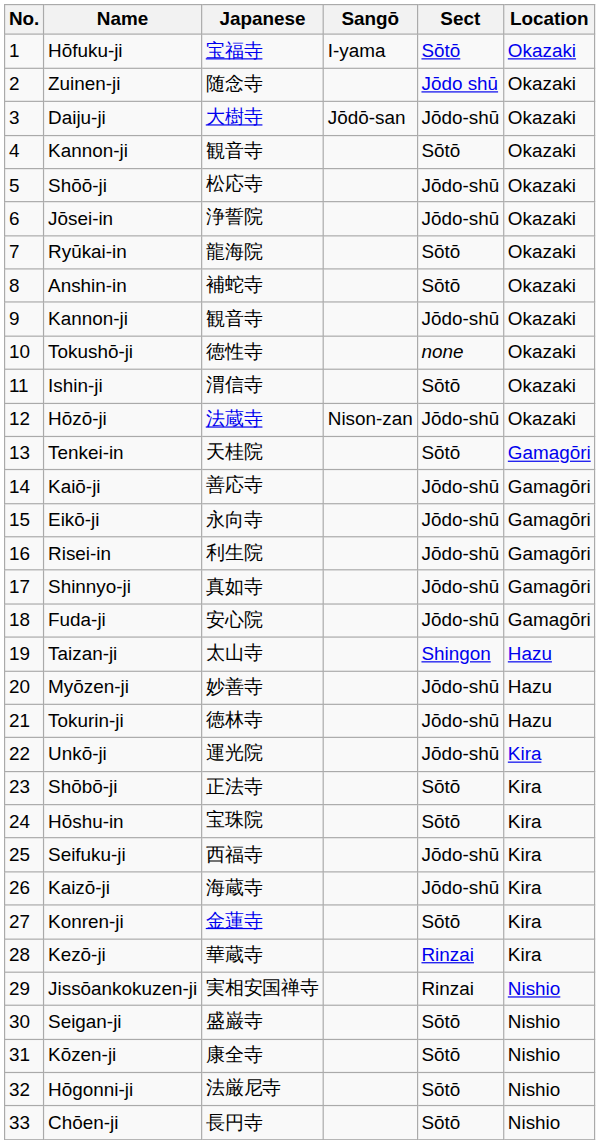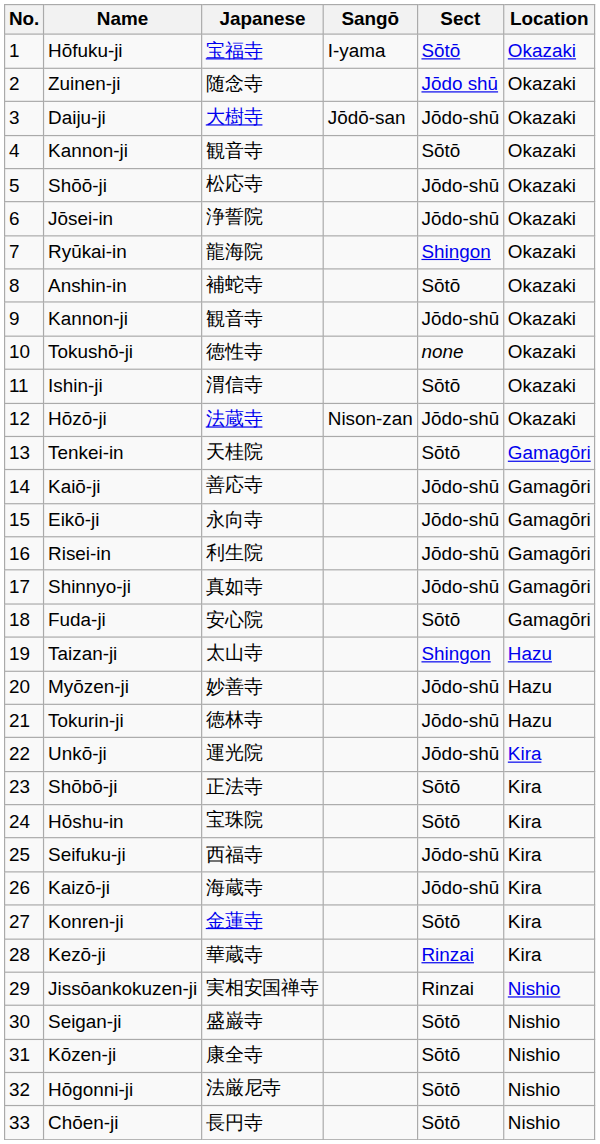 <table class="sortable wikitable">
 <tr>
 <th>No.</th>
 <th>Name</th>
 <th>Japanese</th>
 <th>Sangō</th>
 <th>Sect</th>
 <th>Location</th>
 </tr>
 <tr>
 <td>1</td>
 <td>Hōfuku-ji</td>
 <td><a href='#'>宝福寺</a></td>
 <td>I-yama</td>
 <td><a href='#'>Sōtō</a></td>
 <td><a href='#'>Okazaki</a></td>
 </tr>
 <tr>
 <td>2</td>
 <td>Zuinen-ji</td>
 <td>随念寺</td>
 <td></td>
 <td><a href='#'>Jōdo shū</a></td>
 <td>Okazaki</td>
 </tr>
 <tr>
 <td>3</td>
 <td>Daiju-ji</td>
 <td><a href='#'>大樹寺</a></td>
 <td>Jōdō-san</td>
 <td>Jōdo-shū</td>
 <td>Okazaki</td>
 </tr>
 <tr>
 <td>4</td>
 <td>Kannon-ji</td>
 <td>観音寺</td>
 <td></td>
 <td>Sōtō</td>
 <td>Okazaki</td>
 </tr>
 <tr>
 <td>5</td>
 <td>Shōō-ji</td>
 <td>松応寺</td>
 <td></td>
 <td>Jōdo-shū</td>
 <td>Okazaki</td>
 </tr>
 <tr>
 <td>6</td>
 <td>Jōsei-in</td>
 <td>浄誓院</td>
 <td></td>
 <td>Jōdo-shū</td>
 <td>Okazaki</td>
 </tr>
 <tr>
 <td>7</td>
 <td>Ryūkai-in</td>
 <td>龍海院</td>
 <td></td>
-<td>Sōtō</td>
+<td><a href='#'>Shingon</a></td>
 <td>Okazaki</td>
 </tr>
 <tr>
 <td>8</td>
 <td>Anshin-in</td>
 <td>補蛇寺</td>
 <td></td>
 <td>Sōtō</td>
 <td>Okazaki</td>
 </tr>
 <tr>
 <td>9</td>
 <td>Kannon-ji</td>
 <td>観音寺</td>
 <td></td>
 <td>Jōdo-shū</td>
 <td>Okazaki</td>
 </tr>
 <tr>
 <td>10</td>
 <td>Tokushō-ji</td>
 <td>徳性寺</td>
 <td></td>
 <td><em>none</em></td>
 <td>Okazaki</td>
 </tr>
 <tr>
 <td>11</td>
 <td>Ishin-ji</td>
 <td>渭信寺</td>
 <td></td>
 <td>Sōtō</td>
 <td>Okazaki</td>
 </tr>
 <tr>
 <td>12</td>
 <td>Hōzō-ji</td>
 <td><a href='#'>法蔵寺</a></td>
 <td>Nison-zan</td>
 <td>Jōdo-shū</td>
 <td>Okazaki</td>
 </tr>
 <tr>
 <td>13</td>
 <td>Tenkei-in</td>
 <td>天桂院</td>
 <td></td>
 <td>Sōtō</td>
 <td><a href='#'>Gamagōri</a></td>
 </tr>
 <tr>
 <td>14</td>
 <td>Kaiō-ji</td>
 <td>善応寺</td>
 <td></td>
 <td>Jōdo-shū</td>
 <td>Gamagōri</td>
 </tr>
 <tr>
 <td>15</td>
 <td>Eikō-ji</td>
 <td>永向寺</td>
 <td></td>
 <td>Jōdo-shū</td>
 <td>Gamagōri</td>
 </tr>
 <tr>
 <td>16</td>
 <td>Risei-in</td>
 <td>利生院</td>
 <td></td>
 <td>Jōdo-shū</td>
 <td>Gamagōri</td>
 </tr>
 <tr>
 <td>17</td>
 <td>Shinnyo-ji</td>
 <td>真如寺</td>
 <td></td>
 <td>Jōdo-shū</td>
 <td>Gamagōri</td>
 </tr>
 <tr>
 <td>18</td>
 <td>Fuda-ji</td>
 <td>安心院</td>
 <td></td>
-<td>Jōdo-shū</td>
+<td>Sōtō</td>
 <td>Gamagōri</td>
 </tr>
 <tr>
 <td>19</td>
 <td>Taizan-ji</td>
 <td>太山寺</td>
 <td></td>
 <td><a href='#'>Shingon</a></td>
 <td><a href='#'>Hazu</a></td>
 </tr>
 <tr>
 <td>20</td>
 <td>Myōzen-ji</td>
 <td>妙善寺</td>
 <td></td>
 <td>Jōdo-shū</td>
 <td>Hazu</td>
 </tr>
 <tr>
 <td>21</td>
 <td>Tokurin-ji</td>
 <td>徳林寺</td>
 <td></td>
 <td>Jōdo-shū</td>
 <td>Hazu</td>
 </tr>
 <tr>
 <td>22</td>
 <td>Unkō-ji</td>
 <td>運光院</td>
 <td></td>
 <td>Jōdo-shū</td>
 <td><a href='#'>Kira</a></td>
 </tr>
 <tr>
 <td>23</td>
 <td>Shōbō-ji</td>
 <td>正法寺</td>
 <td></td>
 <td>Sōtō</td>
 <td>Kira</td>
 </tr>
 <tr>
 <td>24</td>
 <td>Hōshu-in</td>
 <td>宝珠院</td>
 <td></td>
 <td>Sōtō</td>
 <td>Kira</td>
 </tr>
 <tr>
 <td>25</td>
 <td>Seifuku-ji</td>
 <td>西福寺</td>
 <td></td>
 <td>Jōdo-shū</td>
 <td>Kira</td>
 </tr>
 <tr>
 <td>26</td>
 <td>Kaizō-ji</td>
 <td>海蔵寺</td>
 <td></td>
 <td>Jōdo-shū</td>
 <td>Kira</td>
 </tr>
 <tr>
 <td>27</td>
 <td>Konren-ji</td>
 <td><a href='#'>金蓮寺</a></td>
 <td></td>
 <td>Sōtō</td>
 <td>Kira</td>
 </tr>
 <tr>
 <td>28</td>
 <td>Kezō-ji</td>
 <td>華蔵寺</td>
 <td></td>
 <td><a href='#'>Rinzai</a></td>
 <td>Kira</td>
 </tr>
 <tr>
 <td>29</td>
 <td>Jissōankokuzen-ji</td>
 <td>実相安国禅寺</td>
 <td></td>
 <td>Rinzai</td>
 <td><a href='#'>Nishio</a></td>
 </tr>
 <tr>
 <td>30</td>
 <td>Seigan-ji</td>
 <td>盛巌寺</td>
 <td></td>
 <td>Sōtō</td>
 <td>Nishio</td>
 </tr>
 <tr>
 <td>31</td>
 <td>Kōzen-ji</td>
 <td>康全寺</td>
 <td></td>
 <td>Sōtō</td>
 <td>Nishio</td>
 </tr>
 <tr>
 <td>32</td>
 <td>Hōgonni-ji</td>
 <td>法厳尼寺</td>
 <td></td>
 <td>Sōtō</td>
 <td>Nishio</td>
 </tr>
 <tr>
 <td>33</td>
 <td>Chōen-ji</td>
 <td>長円寺</td>
 <td></td>
 <td>Sōtō</td>
 <td>Nishio</td>
 </tr>
 </table>
